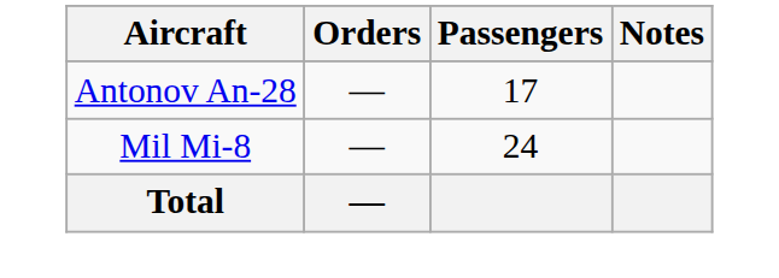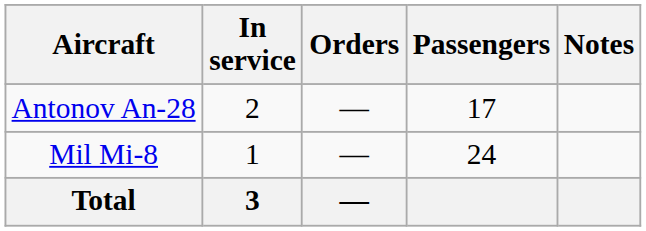 <table class="wikitable" style="margin:0.5em auto; text-align:center">
 <tr>
 <th>Aircraft</th>
+<th>In <br> service</th>
 <th>Orders</th>
 <th>Passengers</th>
 <th>Notes</th>
 </tr>
 <tr>
 <td><a href='#'>Antonov An-28</a></td>
+<td>2</td>
 <td>—</td>
 <td>17</td>
 <td></td>
 </tr>
 <tr>
 <td><a href='#'>Mil Mi-8</a></td>
+<td>1</td>
 <td>—</td>
 <td>24</td>
 <td></td>
 </tr>
 <tr>
 <th>Total</th>
+<th>3</th>
 <th>—</th>
 <th></th>
 <th></th>
 </tr>
 </table>
